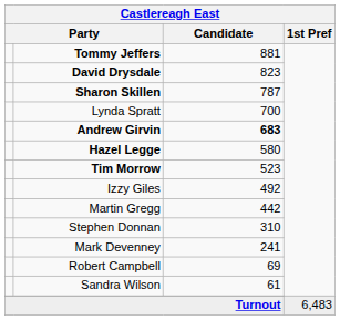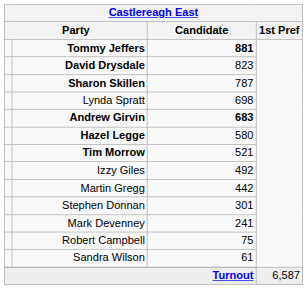 <table class="wikitable">
 <tr>
 <th colspan="4" align="center"><a href='#'>Castlereagh East</a></th>
 </tr>
 <tr>
 <th colspan="2" align="center" width=200>Party</th>
 <th width=150>Candidate</th>
 <th width=60>1st Pref</th>
 </tr>
 <tr>
 <td></td>
 <td align="right"><strong>Tommy Jeffers</strong></td>
-<td align="right">881</td>
+<td align="right"><strong>881</strong></td>
 </tr>
 <tr>
 <td></td>
 <td align="right"><strong>David Drysdale</strong></td>
 <td align="right">823</td>
 </tr>
 <tr>
 <td></td>
 <td align="right"><strong>Sharon Skillen</strong></td>
 <td align="right">787</td>
 </tr>
 <tr>
 <td></td>
 <td align="right">Lynda Spratt</td>
-<td align="right">700</td>
+<td align="right">698</td>
 </tr>
 <tr>
 <td></td>
 <td align="right"><strong>Andrew Girvin</strong></td>
 <td align="right"><strong>683</strong></td>
 </tr>
 <tr>
 <td></td>
 <td align="right"><strong>Hazel Legge</strong></td>
 <td align="right">580</td>
 </tr>
 <tr>
 <td></td>
 <td align="right"><strong>Tim Morrow</strong></td>
-<td align="right">523</td>
+<td align="right">521</td>
 </tr>
 <tr>
 <td></td>
 <td align="right">Izzy Giles</td>
 <td align="right">492</td>
 </tr>
 <tr>
 <td></td>
 <td align="right">Martin Gregg</td>
 <td align="right">442</td>
 </tr>
 <tr>
 <td></td>
 <td align="right">Stephen Donnan</td>
-<td align="right">310</td>
+<td align="right">301</td>
 </tr>
 <tr>
 <td></td>
 <td align="right">Mark Devenney</td>
 <td align="right">241</td>
 </tr>
 <tr>
 <td></td>
 <td align="right">Robert Campbell</td>
-<td align="right">69</td>
+<td align="right">75</td>
 </tr>
 <tr>
 <td></td>
 <td align="right">Sandra Wilson</td>
 <td align="right">61</td>
 </tr>
 <tr>
 </tr>
 <tr bgcolor="EEEEEE">
 <td colspan=3 align="right"><strong><a href='#'>Turnout</a></strong></td>
-<td align="right">6,483</td>
+<td align="right">6,587</td>
 </tr>
 </table>
